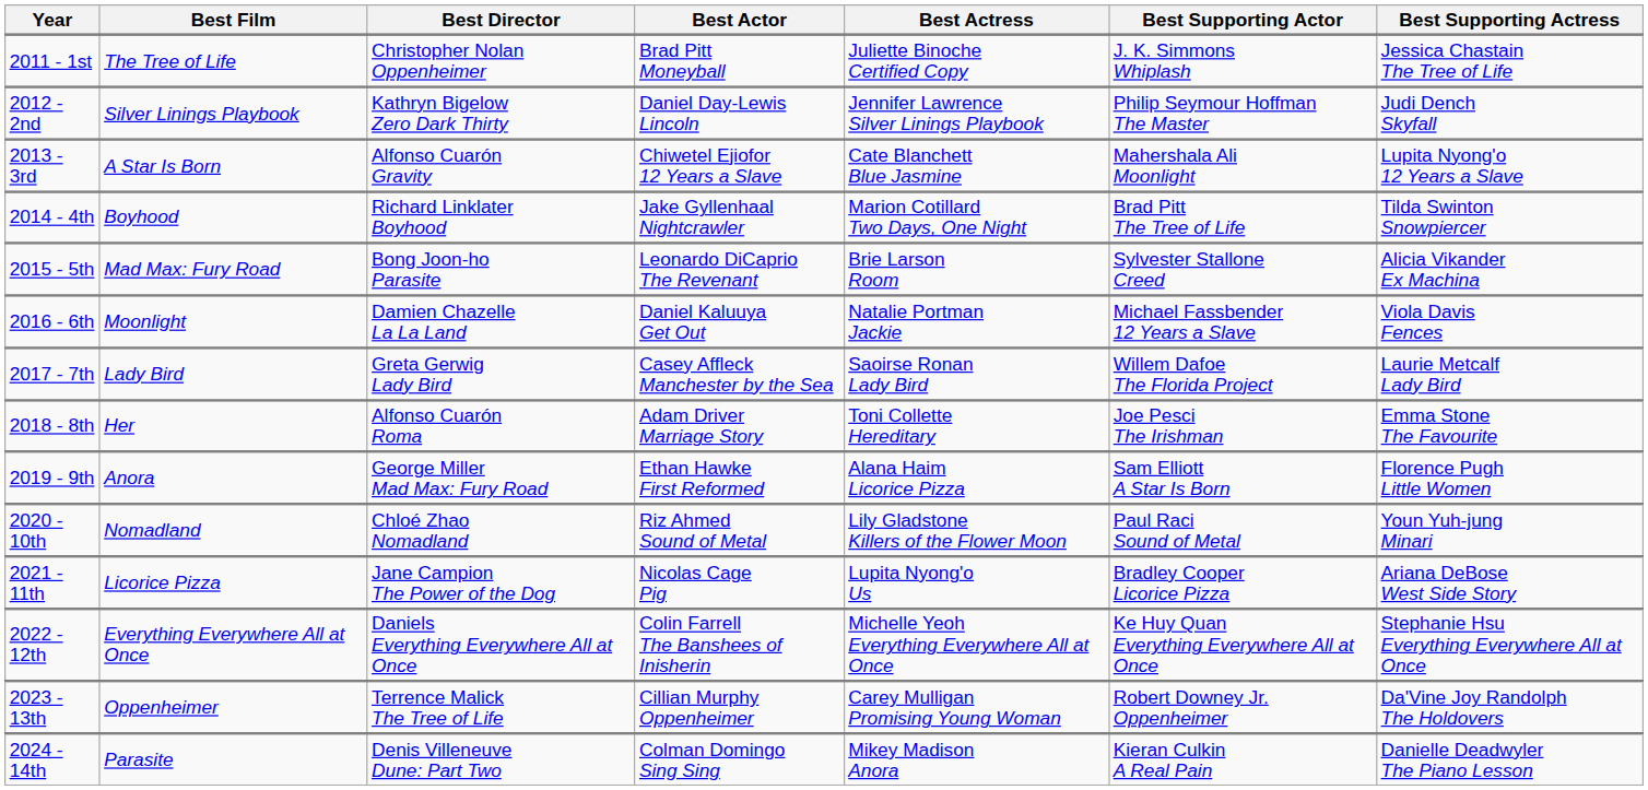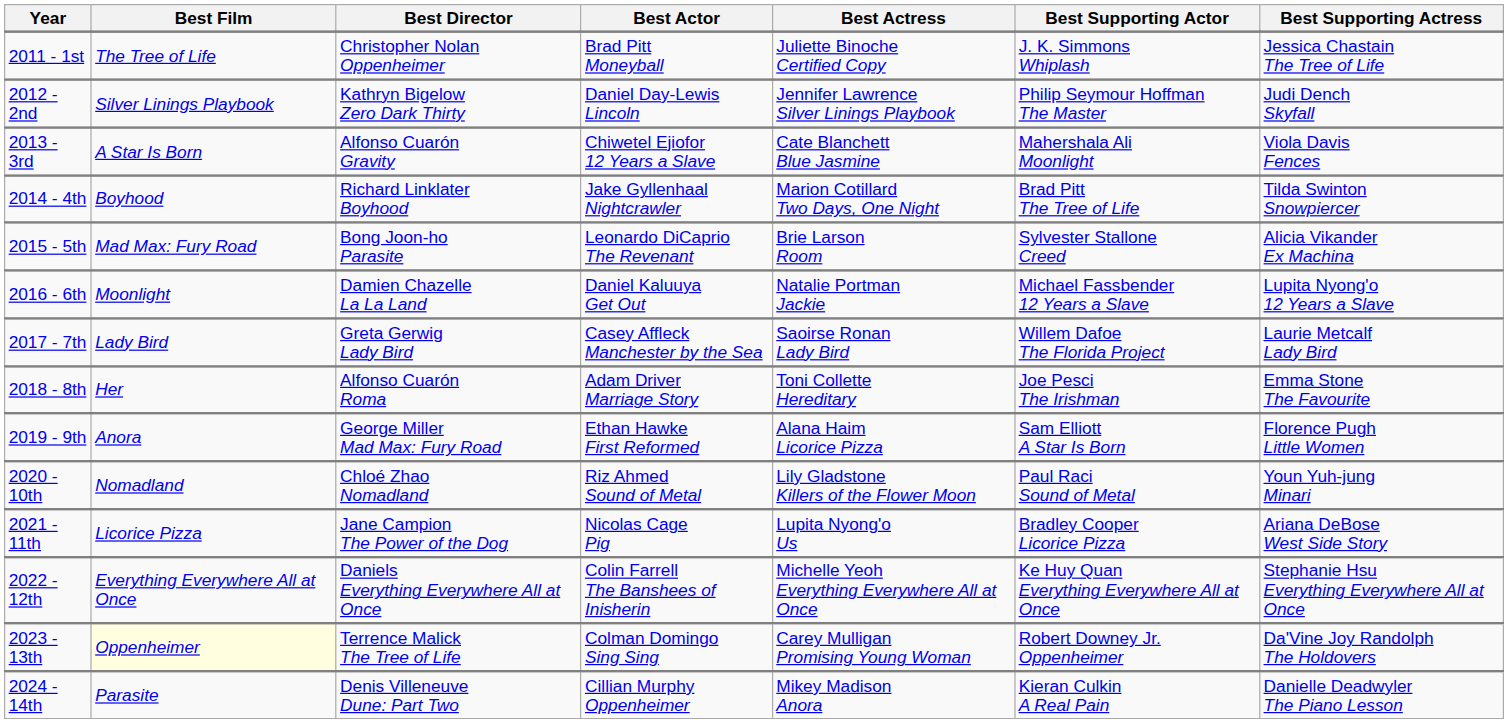 <table class="wikitable" style="font-size: 90%;">
 <tr>
 <th>Year</th>
 <th>Best Film</th>
 <th>Best Director</th>
 <th>Best Actor</th>
 <th>Best Actress</th>
 <th>Best Supporting Actor</th>
 <th>Best Supporting Actress</th>
 </tr>
 <tr>
 </tr>
 <tr style="border-top:2px solid gray;">
 <td><a href='#'>2011 - 1st</a></td>
 <td><em><a href='#'>The Tree of Life</a></em></td>
 <td><a href='#'>Christopher Nolan</a><br><em><a href='#'>Oppenheimer</a></em></td>
 <td><a href='#'>Brad Pitt</a><br><em><a href='#'>Moneyball</a></em></td>
 <td><a href='#'>Juliette Binoche</a><br><em><a href='#'>Certified Copy</a></em></td>
 <td><a href='#'>J. K. Simmons</a><br><em><a href='#'>Whiplash</a></em></td>
 <td><a href='#'>Jessica Chastain</a><br><em><a href='#'>The Tree of Life</a></em></td>
 </tr>
 <tr style="border-top:2px solid gray;">
 <td><a href='#'>2012 - 2nd</a></td>
 <td><em><a href='#'>Silver Linings Playbook</a></em></td>
 <td><a href='#'>Kathryn Bigelow</a><br><em><a href='#'>Zero Dark Thirty</a></em></td>
 <td><a href='#'>Daniel Day-Lewis</a><br><em><a href='#'>Lincoln</a></em></td>
 <td><a href='#'>Jennifer Lawrence</a><br><em><a href='#'>Silver Linings Playbook</a></em></td>
 <td><a href='#'>Philip Seymour Hoffman</a><br><em><a href='#'>The Master</a></em></td>
 <td><a href='#'>Judi Dench</a><br><em><a href='#'>Skyfall</a></em></td>
 </tr>
 <tr style="border-top:2px solid gray;">
 <td><a href='#'>2013 - 3rd</a></td>
 <td><em><a href='#'>A Star Is Born</a></em></td>
 <td><a href='#'>Alfonso Cuarón</a><br><em><a href='#'>Gravity</a></em></td>
 <td><a href='#'>Chiwetel Ejiofor</a><br><em><a href='#'>12 Years a Slave</a></em></td>
 <td><a href='#'>Cate Blanchett</a><br><em><a href='#'>Blue Jasmine</a></em></td>
 <td><a href='#'>Mahershala Ali</a><br><em><a href='#'>Moonlight</a></em></td>
-<td><a href='#'>Lupita Nyong'o</a><br><em><a href='#'>12 Years a Slave</a></em></td>
+<td><a href='#'>Viola Davis</a><br><em><a href='#'>Fences</a></em></td>
 </tr>
 <tr style="border-top:2px solid gray;">
 <td><a href='#'>2014 - 4th</a></td>
 <td><em><a href='#'>Boyhood</a></em></td>
 <td><a href='#'>Richard Linklater</a><br><em><a href='#'>Boyhood</a></em></td>
 <td><a href='#'>Jake Gyllenhaal</a><br><em><a href='#'>Nightcrawler</a></em></td>
 <td><a href='#'>Marion Cotillard</a><br><em><a href='#'>Two Days, One Night</a></em></td>
 <td><a href='#'>Brad Pitt</a><br><em><a href='#'>The Tree of Life</a></em></td>
 <td><a href='#'>Tilda Swinton</a><br><em><a href='#'>Snowpiercer</a></em></td>
 </tr>
 <tr style="border-top:2px solid gray;">
 <td><a href='#'>2015 - 5th</a></td>
 <td><em><a href='#'>Mad Max: Fury Road</a></em></td>
 <td><a href='#'>Bong Joon-ho</a><br><em><a href='#'>Parasite</a></em></td>
 <td><a href='#'>Leonardo DiCaprio</a><br><em><a href='#'>The Revenant</a></em></td>
 <td><a href='#'>Brie Larson</a><br><em><a href='#'>Room</a></em></td>
 <td><a href='#'>Sylvester Stallone</a><br><em><a href='#'>Creed</a></em></td>
 <td><a href='#'>Alicia Vikander</a><br><em><a href='#'>Ex Machina</a></em></td>
 </tr>
 <tr style="border-top:2px solid gray;">
 <td><a href='#'>2016 - 6th</a></td>
 <td><em><a href='#'>Moonlight</a></em></td>
 <td><a href='#'>Damien Chazelle</a><br><em><a href='#'>La La Land</a></em></td>
 <td><a href='#'>Daniel Kaluuya</a><br><em><a href='#'>Get Out</a></em></td>
 <td><a href='#'>Natalie Portman</a><br><em><a href='#'>Jackie</a></em></td>
 <td><a href='#'>Michael Fassbender</a><br><em><a href='#'>12 Years a Slave</a></em></td>
-<td><a href='#'>Viola Davis</a><br><em><a href='#'>Fences</a></em></td>
+<td><a href='#'>Lupita Nyong'o</a><br><em><a href='#'>12 Years a Slave</a></em></td>
 </tr>
 <tr style="border-top:2px solid gray;">
 <td><a href='#'>2017 - 7th</a></td>
 <td><em><a href='#'>Lady Bird</a></em></td>
 <td><a href='#'>Greta Gerwig</a><br><em><a href='#'>Lady Bird</a></em></td>
 <td><a href='#'>Casey Affleck</a><br><em><a href='#'>Manchester by the Sea</a></em></td>
 <td><a href='#'>Saoirse Ronan</a><br><em><a href='#'>Lady Bird</a></em></td>
 <td><a href='#'>Willem Dafoe</a><br><em><a href='#'>The Florida Project</a></em></td>
 <td><a href='#'>Laurie Metcalf</a><br><em><a href='#'>Lady Bird</a></em></td>
 </tr>
 <tr style="border-top:2px solid gray;">
 <td><a href='#'>2018 - 8th</a></td>
 <td><em><a href='#'>Her</a></em></td>
 <td><a href='#'>Alfonso Cuarón</a><br><em><a href='#'>Roma</a></em></td>
 <td><a href='#'>Adam Driver</a><br><em><a href='#'>Marriage Story</a></em></td>
 <td><a href='#'>Toni Collette</a><br><em><a href='#'>Hereditary</a></em></td>
 <td><a href='#'>Joe Pesci</a><br><em><a href='#'>The Irishman</a></em></td>
 <td><a href='#'>Emma Stone</a><br><em><a href='#'>The Favourite</a></em></td>
 </tr>
 <tr style="border-top:2px solid gray;">
 <td><a href='#'>2019 - 9th</a></td>
 <td><em><a href='#'>Anora</a></em></td>
 <td><a href='#'>George Miller</a><br><em><a href='#'>Mad Max: Fury Road</a></em></td>
 <td><a href='#'>Ethan Hawke</a><br><em><a href='#'>First Reformed</a></em></td>
 <td><a href='#'>Alana Haim</a><br><em><a href='#'>Licorice Pizza</a></em></td>
 <td><a href='#'>Sam Elliott</a><br><em><a href='#'>A Star Is Born</a></em></td>
 <td><a href='#'>Florence Pugh</a><br><em><a href='#'>Little Women</a></em></td>
 </tr>
 <tr style="border-top:2px solid gray;">
 <td><a href='#'>2020 - 10th</a></td>
 <td><em><a href='#'>Nomadland</a></em></td>
 <td><a href='#'>Chloé Zhao</a><br><em><a href='#'>Nomadland</a></em></td>
 <td><a href='#'>Riz Ahmed</a><br><em><a href='#'>Sound of Metal</a></em></td>
 <td><a href='#'>Lily Gladstone</a><br><em><a href='#'>Killers of the Flower Moon</a></em></td>
 <td><a href='#'>Paul Raci</a><br><em><a href='#'>Sound of Metal</a></em></td>
 <td><a href='#'>Youn Yuh-jung</a><br><em><a href='#'>Minari</a></em></td>
 </tr>
 <tr style="border-top:2px solid gray;">
 <td><a href='#'>2021 - 11th</a></td>
 <td><em><a href='#'>Licorice Pizza</a></em></td>
 <td><a href='#'>Jane Campion</a><br><em><a href='#'>The Power of the Dog</a></em></td>
 <td><a href='#'>Nicolas Cage</a><br><em><a href='#'>Pig</a></em></td>
 <td><a href='#'>Lupita Nyong'o</a><br><em><a href='#'>Us</a></em></td>
 <td><a href='#'>Bradley Cooper</a><br><em><a href='#'>Licorice Pizza</a></em></td>
 <td><a href='#'>Ariana DeBose</a><br><em><a href='#'>West Side Story</a></em></td>
 </tr>
 <tr style="border-top:2px solid gray;">
 <td><a href='#'>2022 - 12th</a></td>
 <td><em><a href='#'>Everything Everywhere All at Once</a></em></td>
 <td><a href='#'>Daniels</a><br><em><a href='#'>Everything Everywhere All at Once</a></em></td>
 <td><a href='#'>Colin Farrell</a><br><em><a href='#'>The Banshees of Inisherin</a></em></td>
 <td><a href='#'>Michelle Yeoh</a><br><em><a href='#'>Everything Everywhere All at Once</a></em></td>
 <td><a href='#'>Ke Huy Quan</a><br><em><a href='#'>Everything Everywhere All at Once</a></em></td>
 <td><a href='#'>Stephanie Hsu</a><br><em><a href='#'>Everything Everywhere All at Once</a></em></td>
 </tr>
 <tr style="border-top:2px solid gray;">
 <td><a href='#'>2023 - 13th</a></td>
-<td><em><a href='#'>Oppenheimer</a></em></td>
+<td style="background: lightyellow;"><em><a href='#'>Oppenheimer</a></em></td>
 <td><a href='#'>Terrence Malick</a><br><em><a href='#'>The Tree of Life</a></em></td>
-<td><a href='#'>Cillian Murphy</a><br><em><a href='#'>Oppenheimer</a></em></td>
+<td><a href='#'>Colman Domingo</a><br><em><a href='#'>Sing Sing</a></em></td>
 <td><a href='#'>Carey Mulligan</a><br><em><a href='#'>Promising Young Woman</a></em></td>
 <td><a href='#'>Robert Downey Jr.</a><br><em><a href='#'>Oppenheimer</a></em></td>
 <td><a href='#'>Da'Vine Joy Randolph</a><br><em><a href='#'>The Holdovers</a></em></td>
 </tr>
 <tr style="border-top:2px solid gray;">
 <td><a href='#'>2024 - 14th</a></td>
 <td><em><a href='#'>Parasite</a></em></td>
 <td><a href='#'>Denis Villeneuve</a><br><em><a href='#'>Dune: Part Two</a></em></td>
-<td><a href='#'>Colman Domingo</a><br><em><a href='#'>Sing Sing</a></em></td>
+<td><a href='#'>Cillian Murphy</a><br><em><a href='#'>Oppenheimer</a></em></td>
 <td><a href='#'>Mikey Madison</a><br><em><a href='#'>Anora</a></em></td>
 <td><a href='#'>Kieran Culkin</a><br><em><a href='#'>A Real Pain</a></em></td>
 <td><a href='#'>Danielle Deadwyler</a><br><em><a href='#'>The Piano Lesson</a></em></td>
 </tr>
 </table>
